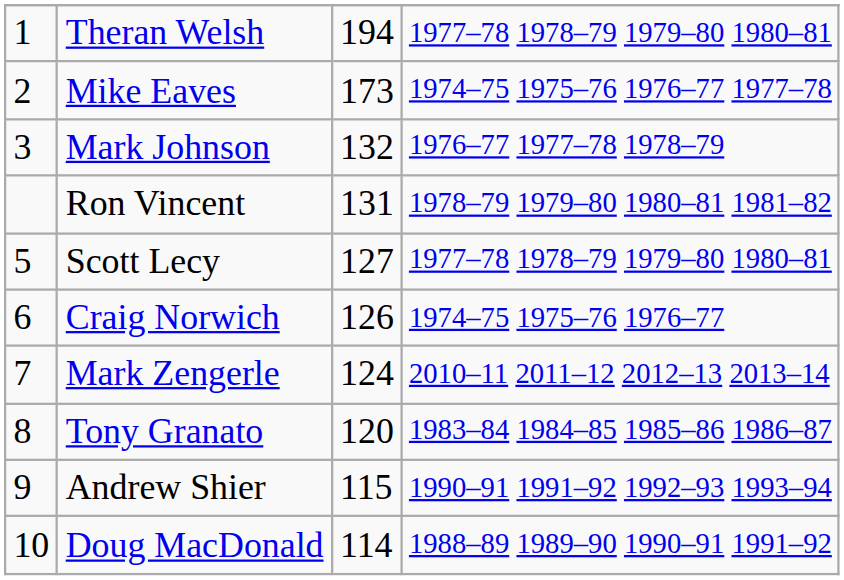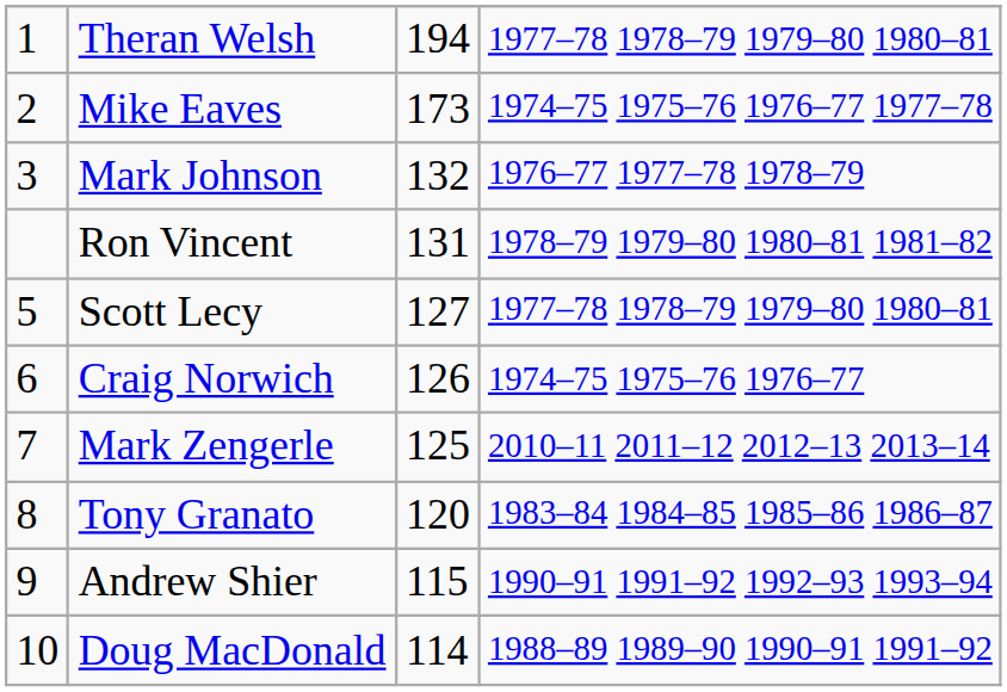 <table class="wikitable">
 <tr>
 </tr>
 <tr>
 <td>1</td>
 <td><a href='#'>Theran Welsh</a></td>
 <td>194</td>
 <td style="font-size:80%;"><a href='#'>1977–78</a> <a href='#'>1978–79</a> <a href='#'>1979–80</a> <a href='#'>1980–81</a></td>
 </tr>
 <tr>
 <td>2</td>
 <td><a href='#'>Mike Eaves</a></td>
 <td>173</td>
 <td style="font-size:80%;"><a href='#'>1974–75</a> <a href='#'>1975–76</a> <a href='#'>1976–77</a> <a href='#'>1977–78</a></td>
 </tr>
 <tr>
 <td>3</td>
 <td><a href='#'>Mark Johnson</a></td>
 <td>132</td>
 <td style="font-size:80%;"><a href='#'>1976–77</a>  <a href='#'>1977–78</a> <a href='#'>1978–79</a></td>
 </tr>
 <tr>
 <td></td>
 <td>Ron Vincent</td>
 <td>131</td>
 <td style="font-size:80%;"><a href='#'>1978–79</a> <a href='#'>1979–80</a> <a href='#'>1980–81</a> <a href='#'>1981–82</a></td>
 </tr>
 <tr>
 <td>5</td>
 <td>Scott Lecy</td>
 <td>127</td>
 <td style="font-size:80%;"><a href='#'>1977–78</a> <a href='#'>1978–79</a> <a href='#'>1979–80</a> <a href='#'>1980–81</a></td>
 </tr>
 <tr>
 <td>6</td>
 <td><a href='#'>Craig Norwich</a></td>
 <td>126</td>
 <td style="font-size:80%;"><a href='#'>1974–75</a> <a href='#'>1975–76</a> <a href='#'>1976–77</a></td>
 </tr>
 <tr>
 <td>7</td>
 <td><a href='#'>Mark Zengerle</a></td>
-<td>124</td>
+<td>125</td>
 <td style="font-size:80%;"><a href='#'>2010–11</a> <a href='#'>2011–12</a> <a href='#'>2012–13</a> <a href='#'>2013–14</a></td>
 </tr>
 <tr>
 <td>8</td>
 <td><a href='#'>Tony Granato</a></td>
 <td>120</td>
 <td style="font-size:80%;"><a href='#'>1983–84</a> <a href='#'>1984–85</a> <a href='#'>1985–86</a> <a href='#'>1986–87</a></td>
 </tr>
 <tr>
 <td>9</td>
 <td>Andrew Shier</td>
 <td>115</td>
 <td style="font-size:80%;"><a href='#'>1990–91</a> <a href='#'>1991–92</a> <a href='#'>1992–93</a> <a href='#'>1993–94</a></td>
 </tr>
 <tr>
 <td>10</td>
 <td><a href='#'>Doug MacDonald</a></td>
 <td>114</td>
 <td style="font-size:80%;"><a href='#'>1988–89</a> <a href='#'>1989–90</a> <a href='#'>1990–91</a> <a href='#'>1991–92</a></td>
 </tr>
 </table>
